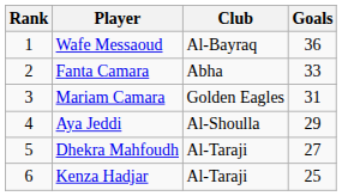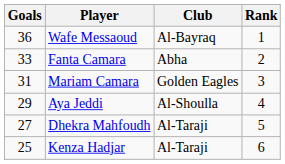 <table class="wikitable" style="text-align:center">
 <tr>
-<th>Rank</th>
+<th>Goals</th>
 <th>Player</th>
 <th>Club</th>
-<th>Goals</th>
+<th>Rank</th>
 </tr>
 <tr>
-<td rowspan=1>1</td>
+<td rowspan=1>36</td>
 <td align="left"> <a href='#'>Wafe Messaoud</a></td>
 <td align="left">Al-Bayraq</td>
-<td rowspan=1>36</td>
+<td rowspan=1>1</td>
 </tr>
 <tr>
-<td rowspan=1>2</td>
+<td rowspan=1>33</td>
 <td align="left"> <a href='#'>Fanta Camara</a></td>
 <td align="left">Abha</td>
-<td rowspan=1>33</td>
+<td rowspan=1>2</td>
 </tr>
 <tr>
-<td rowspan=1>3</td>
+<td rowspan=1>31</td>
 <td align="left"> <a href='#'>Mariam Camara</a></td>
 <td align="left">Golden Eagles</td>
-<td rowspan=1>31</td>
+<td rowspan=1>3</td>
 </tr>
 <tr>
-<td rowspan=1>4</td>
+<td rowspan=1>29</td>
 <td align="left"> <a href='#'>Aya Jeddi</a></td>
 <td align="left">Al-Shoulla</td>
-<td rowspan=1>29</td>
+<td rowspan=1>4</td>
 </tr>
 <tr>
-<td rowspan=1>5</td>
+<td rowspan=1>27</td>
 <td align="left"> <a href='#'>Dhekra Mahfoudh</a></td>
 <td align="left">Al-Taraji</td>
-<td rowspan=1>27</td>
+<td rowspan=1>5</td>
 </tr>
 <tr>
-<td rowspan=1>6</td>
+<td rowspan=1>25</td>
 <td align="left"> <a href='#'>Kenza Hadjar</a></td>
 <td align="left">Al-Taraji</td>
-<td rowspan=1>25</td>
+<td rowspan=1>6</td>
 </tr>
 </table>
